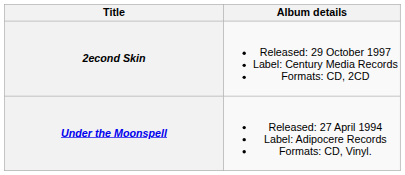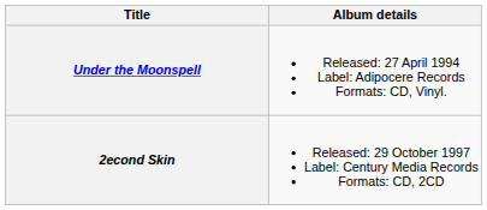 <table class="wikitable plainrowheaders" style="text-align:center;">
 <tr>
 <th scope="col" style="width:20em;">Title</th>
 <th scope="col">Album details</th>
 </tr>
 <tr>
+<th scope="row"><em><a href='#'>Under the Moonspell</a></em></th>
+<td><br><ul><li>Released: 27 April 1994</li><li>Label: Adipocere Records</li><li>Formats: CD, Vinyl.</li></ul></td>
+</tr>
+<tr>
 <th scope="row"><em>2econd Skin</em></th>
 <td><br><ul><li>Released: 29 October 1997</li><li>Label: Century Media Records</li><li>Formats: CD, 2CD</li></ul></td>
 </tr>
-<tr>
-<th scope="row"><em><a href='#'>Under the Moonspell</a></em></th>
-<td><br><ul><li>Released: 27 April 1994</li><li>Label: Adipocere Records</li><li>Formats: CD, Vinyl.</li></ul></td>
-</tr>
 </table>
